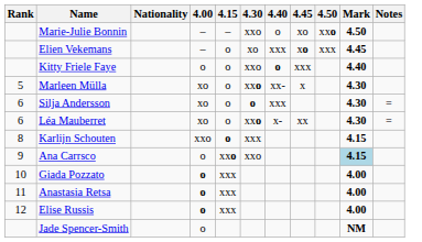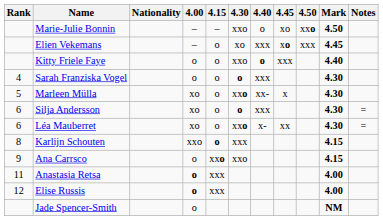 <table class="wikitable sortable" style="text-align:center">
 <tr>
 <th>Rank</th>
 <th>Name</th>
 <th>Nationality</th>
 <th>4.00</th>
 <th>4.15</th>
 <th>4.30</th>
 <th>4.40</th>
 <th>4.45</th>
 <th>4.50</th>
 <th>Mark</th>
 <th>Notes</th>
 </tr>
 <tr>
 <td></td>
 <td align=left><a href='#'>Marie-Julie Bonnin</a></td>
 <td align=left></td>
 <td>–</td>
 <td>–</td>
 <td>xxo</td>
 <td>o</td>
 <td>xo</td>
 <td>xx<strong>o</strong></td>
 <td><strong>4.50</strong></td>
 <td></td>
 </tr>
 <tr>
 <td></td>
 <td align=left><a href='#'>Elien Vekemans</a></td>
 <td align=left></td>
 <td>–</td>
 <td>o</td>
 <td>xo</td>
 <td>xxx</td>
 <td>x<strong>o</strong></td>
 <td>xxx</td>
 <td><strong>4.45</strong></td>
 <td></td>
 </tr>
 <tr>
 <td></td>
 <td align=left><a href='#'>Kitty Friele Faye</a></td>
 <td align=left></td>
 <td>o</td>
 <td>o</td>
 <td>xxo</td>
 <td><strong>o</strong></td>
 <td>xxx</td>
 <td></td>
 <td><strong>4.40</strong></td>
+<td></td>
+</tr>
+<tr>
+<td>4</td>
+<td align=left><a href='#'>Sarah Franziska Vogel</a></td>
+<td align=left></td>
+<td>o</td>
+<td>o</td>
+<td><strong>o</strong></td>
+<td>xxx</td>
+<td></td>
+<td></td>
+<td><strong>4.30</strong></td>
 <td></td>
 </tr>
 <tr>
 <td>5</td>
 <td align=left><a href='#'>Marleen Mülla</a></td>
 <td align=left></td>
 <td>xo</td>
 <td>o</td>
 <td>xx<strong>o</strong></td>
 <td>xx-</td>
 <td>x</td>
 <td></td>
 <td><strong>4.30</strong></td>
 <td></td>
 </tr>
 <tr>
 <td>6</td>
 <td align=left><a href='#'>Silja Andersson</a></td>
 <td align=left></td>
 <td>xo</td>
 <td>o</td>
 <td><strong>o</strong></td>
 <td>xxx</td>
 <td></td>
 <td></td>
 <td><strong>4.30</strong></td>
 <td>=</td>
 </tr>
 <tr>
 <td>6</td>
 <td align=left><a href='#'>Léa Mauberret</a></td>
 <td align=left></td>
 <td>xo</td>
 <td>o</td>
 <td>xx<strong>o</strong></td>
 <td>x-</td>
 <td>xx</td>
 <td></td>
 <td><strong>4.30</strong></td>
 <td>=</td>
 </tr>
 <tr>
 <td>8</td>
 <td align=left><a href='#'>Karlijn Schouten</a></td>
 <td align=left></td>
 <td>xxo</td>
 <td><strong>o</strong></td>
 <td>xxx</td>
 <td></td>
 <td></td>
 <td></td>
 <td><strong>4.15</strong></td>
 <td></td>
 </tr>
 <tr>
 <td>9</td>
 <td align=left><a href='#'>Ana Carrsco</a></td>
 <td align=left></td>
 <td>o</td>
 <td>xx<strong>o</strong></td>
 <td>xxo</td>
 <td></td>
 <td></td>
 <td></td>
-<td style="background: lightblue;"><strong>4.15</strong></td>
-<td></td>
-</tr>
-<tr>
-<td>10</td>
-<td align=left><a href='#'>Giada Pozzato</a></td>
-<td align=left></td>
-<td><strong>o</strong></td>
-<td>xxx</td>
-<td></td>
-<td></td>
-<td></td>
-<td></td>
-<td><strong>4.00</strong></td>
+<td><strong>4.15</strong></td>
 <td></td>
 </tr>
 <tr>
 <td>11</td>
 <td align=left><a href='#'>Anastasia Retsa</a></td>
 <td align=left></td>
 <td><strong>o</strong></td>
 <td>xxx</td>
 <td></td>
 <td></td>
 <td></td>
 <td></td>
 <td><strong>4.00</strong></td>
 <td></td>
 </tr>
 <tr>
 <td>12</td>
 <td align=left><a href='#'>Elise Russis</a></td>
 <td align=left></td>
 <td><strong>o</strong></td>
 <td>xxx</td>
 <td></td>
 <td></td>
 <td></td>
 <td></td>
 <td><strong>4.00</strong></td>
 <td></td>
 </tr>
 <tr>
 <td></td>
 <td align=left><a href='#'>Jade Spencer-Smith</a></td>
 <td align=left></td>
 <td>o</td>
 <td></td>
 <td></td>
 <td></td>
 <td></td>
 <td></td>
 <td><strong>NM</strong></td>
 <td></td>
 </tr>
 </table>
